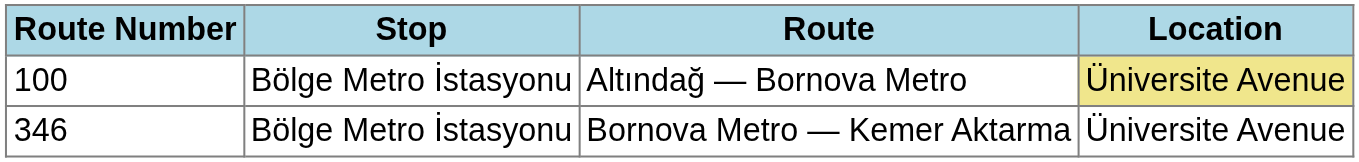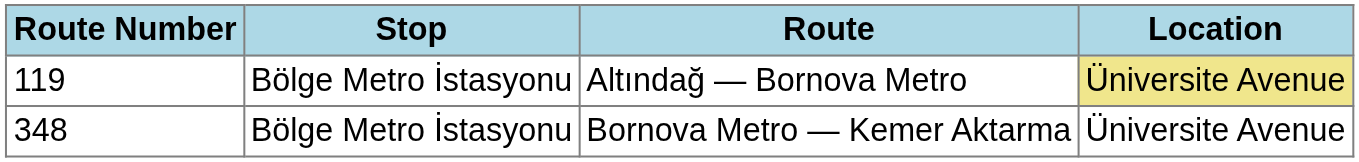 <table class="toccolours" border="1" cellpadding="3" style="border-collapse:collapse; margin:0.2em auto;">
 <tr style="background:lightblue;">
 <th>Route Number</th>
 <th>Stop</th>
 <th>Route</th>
 <th>Location</th>
 </tr>
 <tr>
-<td>100</td>
+<td>119</td>
 <td>Bölge Metro İstasyonu</td>
 <td>Altındağ — Bornova Metro</td>
 <td style="background: khaki;">Üniversite Avenue</td>
 </tr>
 <tr>
-<td>346</td>
+<td>348</td>
 <td>Bölge Metro İstasyonu</td>
 <td>Bornova Metro — Kemer Aktarma</td>
 <td>Üniversite Avenue</td>
 </tr>
 </table>
